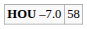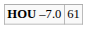 <table class="wikitable">
 <tr align="center">
 </tr>
 <tr align="center">
 <td><strong>HOU</strong> –7.0</td>
-<td>58</td>
+<td>61</td>
 </tr>
 </table>
